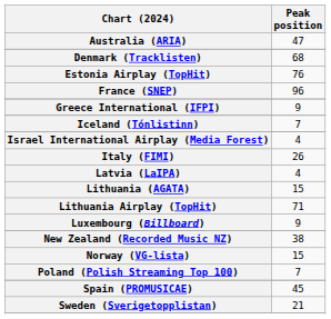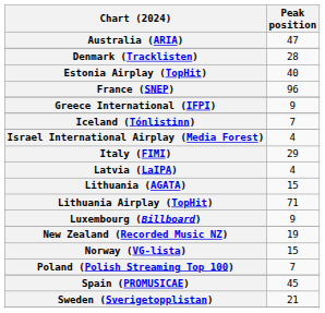 <table class="wikitable sortable plainrowheaders" style="text-align:center">
 <tr>
 <th scope="col">Chart (2024)</th>
 <th scope="col">Peak<br>position</th>
 </tr>
 <tr>
 <th scope="row">Australia (<a href='#'>ARIA</a>)</th>
 <td>47</td>
 </tr>
 <tr>
 </tr>
 <tr>
 </tr>
 <tr>
 </tr>
 <tr>
 </tr>
 <tr>
 </tr>
 <tr>
 <th scope="row">Denmark (<a href='#'>Tracklisten</a>)</th>
-<td>68</td>
+<td>28</td>
 </tr>
 <tr>
 <th scope="row">Estonia Airplay (<a href='#'>TopHit</a>)</th>
-<td>76</td>
+<td>40</td>
 </tr>
 <tr>
 <th scope="row">France (<a href='#'>SNEP</a>)</th>
 <td>96</td>
 </tr>
 <tr>
 </tr>
 <tr>
 </tr>
 <tr>
 <th scope="row">Greece International (<a href='#'>IFPI</a>)</th>
 <td>9</td>
 </tr>
 <tr>
 </tr>
 <tr>
 <th scope="row">Iceland (<a href='#'>Tónlistinn</a>)</th>
 <td>7</td>
 </tr>
 <tr>
 </tr>
 <tr>
 <th scope="row">Israel International Airplay (<a href='#'>Media Forest</a>)</th>
 <td>4</td>
 </tr>
 <tr>
 <th scope="row">Italy (<a href='#'>FIMI</a>)</th>
-<td>26</td>
+<td>29</td>
 </tr>
 <tr>
 <th scope="row">Latvia (<a href='#'>LaIPA</a>)</th>
 <td>4</td>
 </tr>
 <tr>
 <th scope="row">Lithuania (<a href='#'>AGATA</a>)</th>
 <td>15</td>
 </tr>
 <tr>
 <th scope="row">Lithuania Airplay (<a href='#'>TopHit</a>)</th>
 <td>71</td>
 </tr>
 <tr>
 <th scope="row">Luxembourg (<em><a href='#'>Billboard</a></em>)</th>
 <td>9</td>
 </tr>
 <tr>
 </tr>
 <tr>
 <th scope="row">New Zealand (<a href='#'>Recorded Music NZ</a>)</th>
-<td>38</td>
+<td>19</td>
 </tr>
 <tr>
 <th scope="row">Norway (<a href='#'>VG-lista</a>)</th>
 <td>15</td>
 </tr>
 <tr>
 <th scope="row">Poland (<a href='#'>Polish Streaming Top 100</a>)</th>
 <td>7</td>
 </tr>
 <tr>
 </tr>
 <tr>
 </tr>
 <tr>
 <th scope="row">Spain (<a href='#'>PROMUSICAE</a>)</th>
 <td>45</td>
 </tr>
 <tr>
 <th scope="row">Sweden (<a href='#'>Sverigetopplistan</a>)</th>
 <td>21</td>
 </tr>
 <tr>
 </tr>
 <tr>
 </tr>
 </table>
